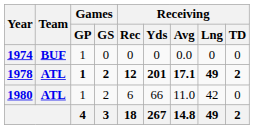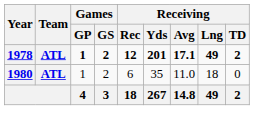 <table class="wikitable" style="text-align:center">
 <tr>
 <th rowspan="2">Year</th>
 <th rowspan="2">Team</th>
 <th colspan="2">Games</th>
 <th colspan="5">Receiving</th>
 </tr>
 <tr>
 <th>GP</th>
 <th>GS</th>
 <th>Rec</th>
 <th>Yds</th>
 <th>Avg</th>
 <th>Lng</th>
 <th>TD</th>
-</tr>
-<tr>
-<th><a href='#'>1974</a></th>
-<th><a href='#'>BUF</a></th>
-<td>1</td>
-<td>0</td>
-<td>0</td>
-<td>0</td>
-<td>0.0</td>
-<td>0</td>
-<td>0</td>
 </tr>
 <tr>
 <th><a href='#'>1978</a></th>
 <th><a href='#'>ATL</a></th>
 <td><strong>1</strong></td>
 <td><strong>2</strong></td>
 <td><strong>12</strong></td>
 <td><strong>201</strong></td>
 <td><strong>17.1</strong></td>
 <td><strong>49</strong></td>
 <td><strong>2</strong></td>
 </tr>
 <tr>
 <th><a href='#'>1980</a></th>
 <th><a href='#'>ATL</a></th>
 <td>1</td>
 <td>2</td>
 <td>6</td>
-<td>66</td>
+<td>35</td>
 <td>11.0</td>
-<td>42</td>
+<td>18</td>
 <td>0</td>
 </tr>
 <tr>
 <th colspan="2"></th>
 <th>4</th>
 <th>3</th>
 <th>18</th>
 <th>267</th>
 <th>14.8</th>
 <th>49</th>
 <th>2</th>
 </tr>
 </table>
